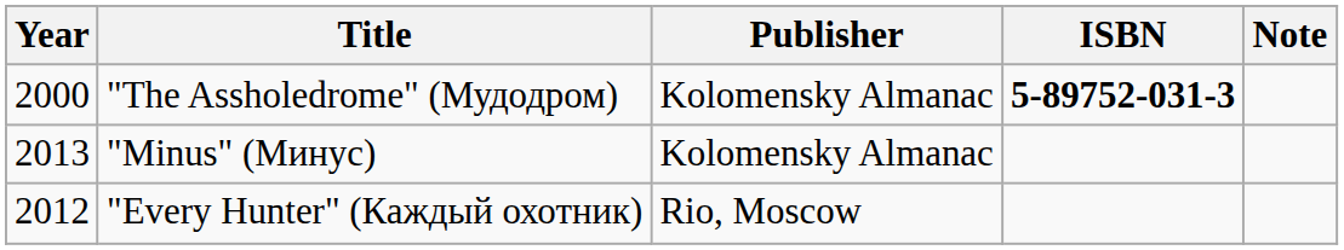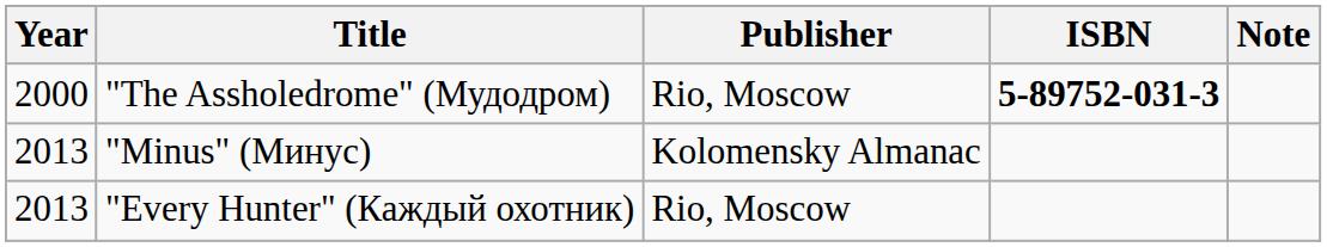 <table class="wikitable sortable">
 <tr>
 <th>Year</th>
 <th>Title</th>
 <th>Publisher</th>
 <th>ISBN</th>
 <th>Note</th>
 </tr>
 <tr>
 <td>2000</td>
 <td>"The Assholedrome" (Мудодром)</td>
-<td>Kolomensky Almanac</td>
+<td>Rio, Moscow</td>
 <td><strong>5-89752-031-3</strong></td>
 <td></td>
 </tr>
 <tr>
 <td>2013</td>
 <td>"Minus" (Минус)</td>
 <td>Kolomensky Almanac</td>
 <td></td>
 <td></td>
 </tr>
 <tr>
-<td>2012</td>
+<td>2013</td>
 <td>"Every Hunter" (Каждый охотник)</td>
 <td>Rio, Moscow</td>
 <td></td>
 <td></td>
 </tr>
 </table>
